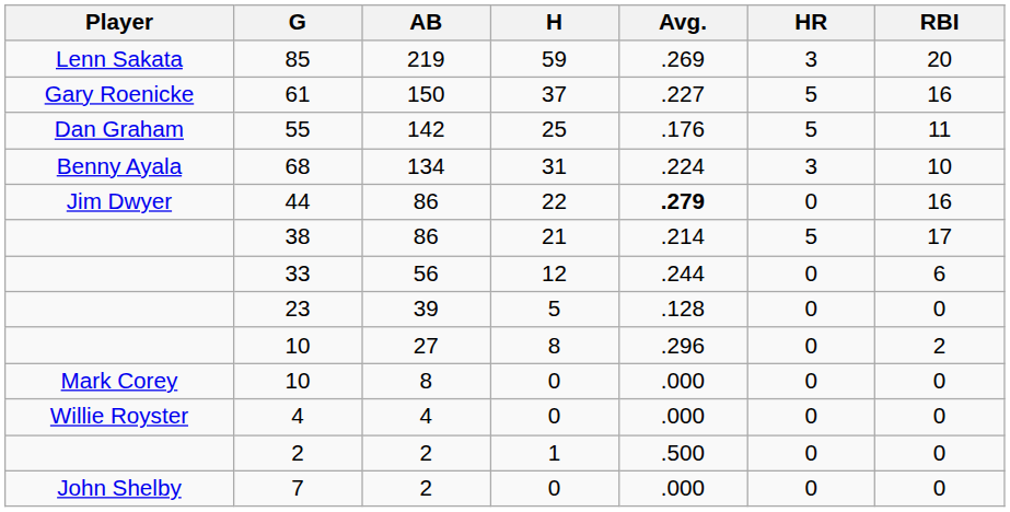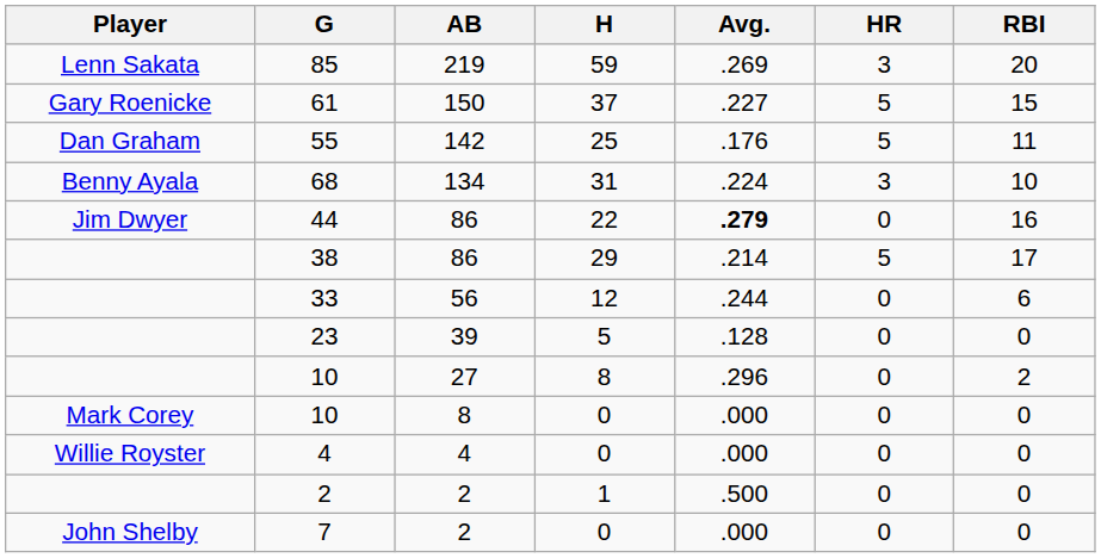 <table class="wikitable sortable">
 <tr>
 <th bgcolor="#DDDDFF" width="16%">Player</th>
 <th bgcolor="#DDDDFF" width="9%">G</th>
 <th bgcolor="#DDDDFF" width="9%">AB</th>
 <th bgcolor="#DDDDFF" width="9%">H</th>
 <th bgcolor="#DDDDFF" width="9%">Avg.</th>
 <th bgcolor="#DDDDFF" width="9%">HR</th>
 <th bgcolor="#DDDDFF" width="9%">RBI</th>
 </tr>
 <tr align="center">
 <td><a href='#'>Lenn Sakata</a></td>
 <td>85</td>
 <td>219</td>
 <td>59</td>
 <td>.269</td>
 <td>3</td>
 <td>20</td>
 </tr>
 <tr align=center>
 <td><a href='#'>Gary Roenicke</a></td>
 <td>61</td>
 <td>150</td>
 <td>37</td>
 <td>.227</td>
 <td>5</td>
-<td>16</td>
+<td>15</td>
 </tr>
 <tr align=center>
 <td><a href='#'>Dan Graham</a></td>
 <td>55</td>
 <td>142</td>
 <td>25</td>
 <td>.176</td>
 <td>5</td>
 <td>11</td>
 </tr>
 <tr align=center>
 <td><a href='#'>Benny Ayala</a></td>
 <td>68</td>
 <td>134</td>
 <td>31</td>
 <td>.224</td>
 <td>3</td>
 <td>10</td>
 </tr>
 <tr align=center>
 <td><a href='#'>Jim Dwyer</a></td>
 <td>44</td>
 <td>86</td>
 <td>22</td>
 <td><strong>.279</strong></td>
 <td>0</td>
 <td>16</td>
 </tr>
 <tr align=center>
 <td></td>
 <td>38</td>
 <td>86</td>
-<td>21</td>
+<td>29</td>
 <td>.214</td>
 <td>5</td>
 <td>17</td>
 </tr>
 <tr align="center">
 <td></td>
 <td>33</td>
 <td>56</td>
 <td>12</td>
 <td>.244</td>
 <td>0</td>
 <td>6</td>
 </tr>
 <tr align="center">
 <td></td>
 <td>23</td>
 <td>39</td>
 <td>5</td>
 <td>.128</td>
 <td>0</td>
 <td>0</td>
 </tr>
 <tr align="center">
 <td></td>
 <td>10</td>
 <td>27</td>
 <td>8</td>
 <td>.296</td>
 <td>0</td>
 <td>2</td>
 </tr>
 <tr align="center">
 <td><a href='#'>Mark Corey</a></td>
 <td>10</td>
 <td>8</td>
 <td>0</td>
 <td>.000</td>
 <td>0</td>
 <td>0</td>
 </tr>
 <tr align=center>
 <td><a href='#'>Willie Royster</a></td>
 <td>4</td>
 <td>4</td>
 <td>0</td>
 <td>.000</td>
 <td>0</td>
 <td>0</td>
 </tr>
 <tr align=center>
 <td></td>
 <td>2</td>
 <td>2</td>
 <td>1</td>
 <td>.500</td>
 <td>0</td>
 <td>0</td>
 </tr>
 <tr align="center">
 <td><a href='#'>John Shelby</a></td>
 <td>7</td>
 <td>2</td>
 <td>0</td>
 <td>.000</td>
 <td>0</td>
 <td>0</td>
 </tr>
 </table>
